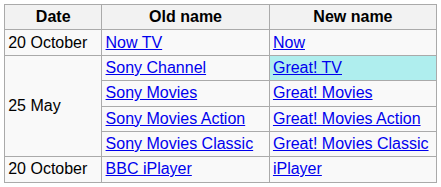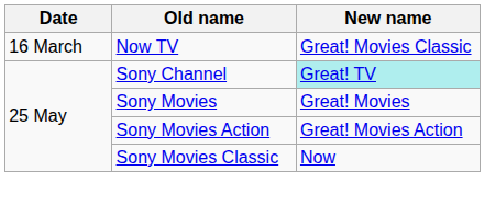 <table class="wikitable">
 <tr>
 <th width=90>Date</th>
 <th width=160>Old name</th>
 <th width=160>New name</th>
 </tr>
 <tr>
-<td>20 October</td>
+<td>16 March</td>
 <td><a href='#'>Now TV</a></td>
-<td><a href='#'>Now</a></td>
+<td><a href='#'>Great! Movies Classic</a></td>
 </tr>
 <tr>
 <td rowspan="4">25 May</td>
 <td><a href='#'>Sony Channel</a></td>
 <td style="background: paleturquoise;"><a href='#'>Great! TV</a></td>
 </tr>
 <tr>
 <td><a href='#'>Sony Movies</a></td>
 <td><a href='#'>Great! Movies</a></td>
 </tr>
 <tr>
 <td><a href='#'>Sony Movies Action</a></td>
 <td><a href='#'>Great! Movies Action</a></td>
 </tr>
 <tr>
 <td><a href='#'>Sony Movies Classic</a></td>
-<td><a href='#'>Great! Movies Classic</a></td>
-</tr>
-<tr>
-<td>20 October</td>
-<td><a href='#'>BBC iPlayer</a></td>
-<td><a href='#'>iPlayer</a></td>
+<td><a href='#'>Now</a></td>
 </tr>
 <tr>
 </tr>
 </table>
